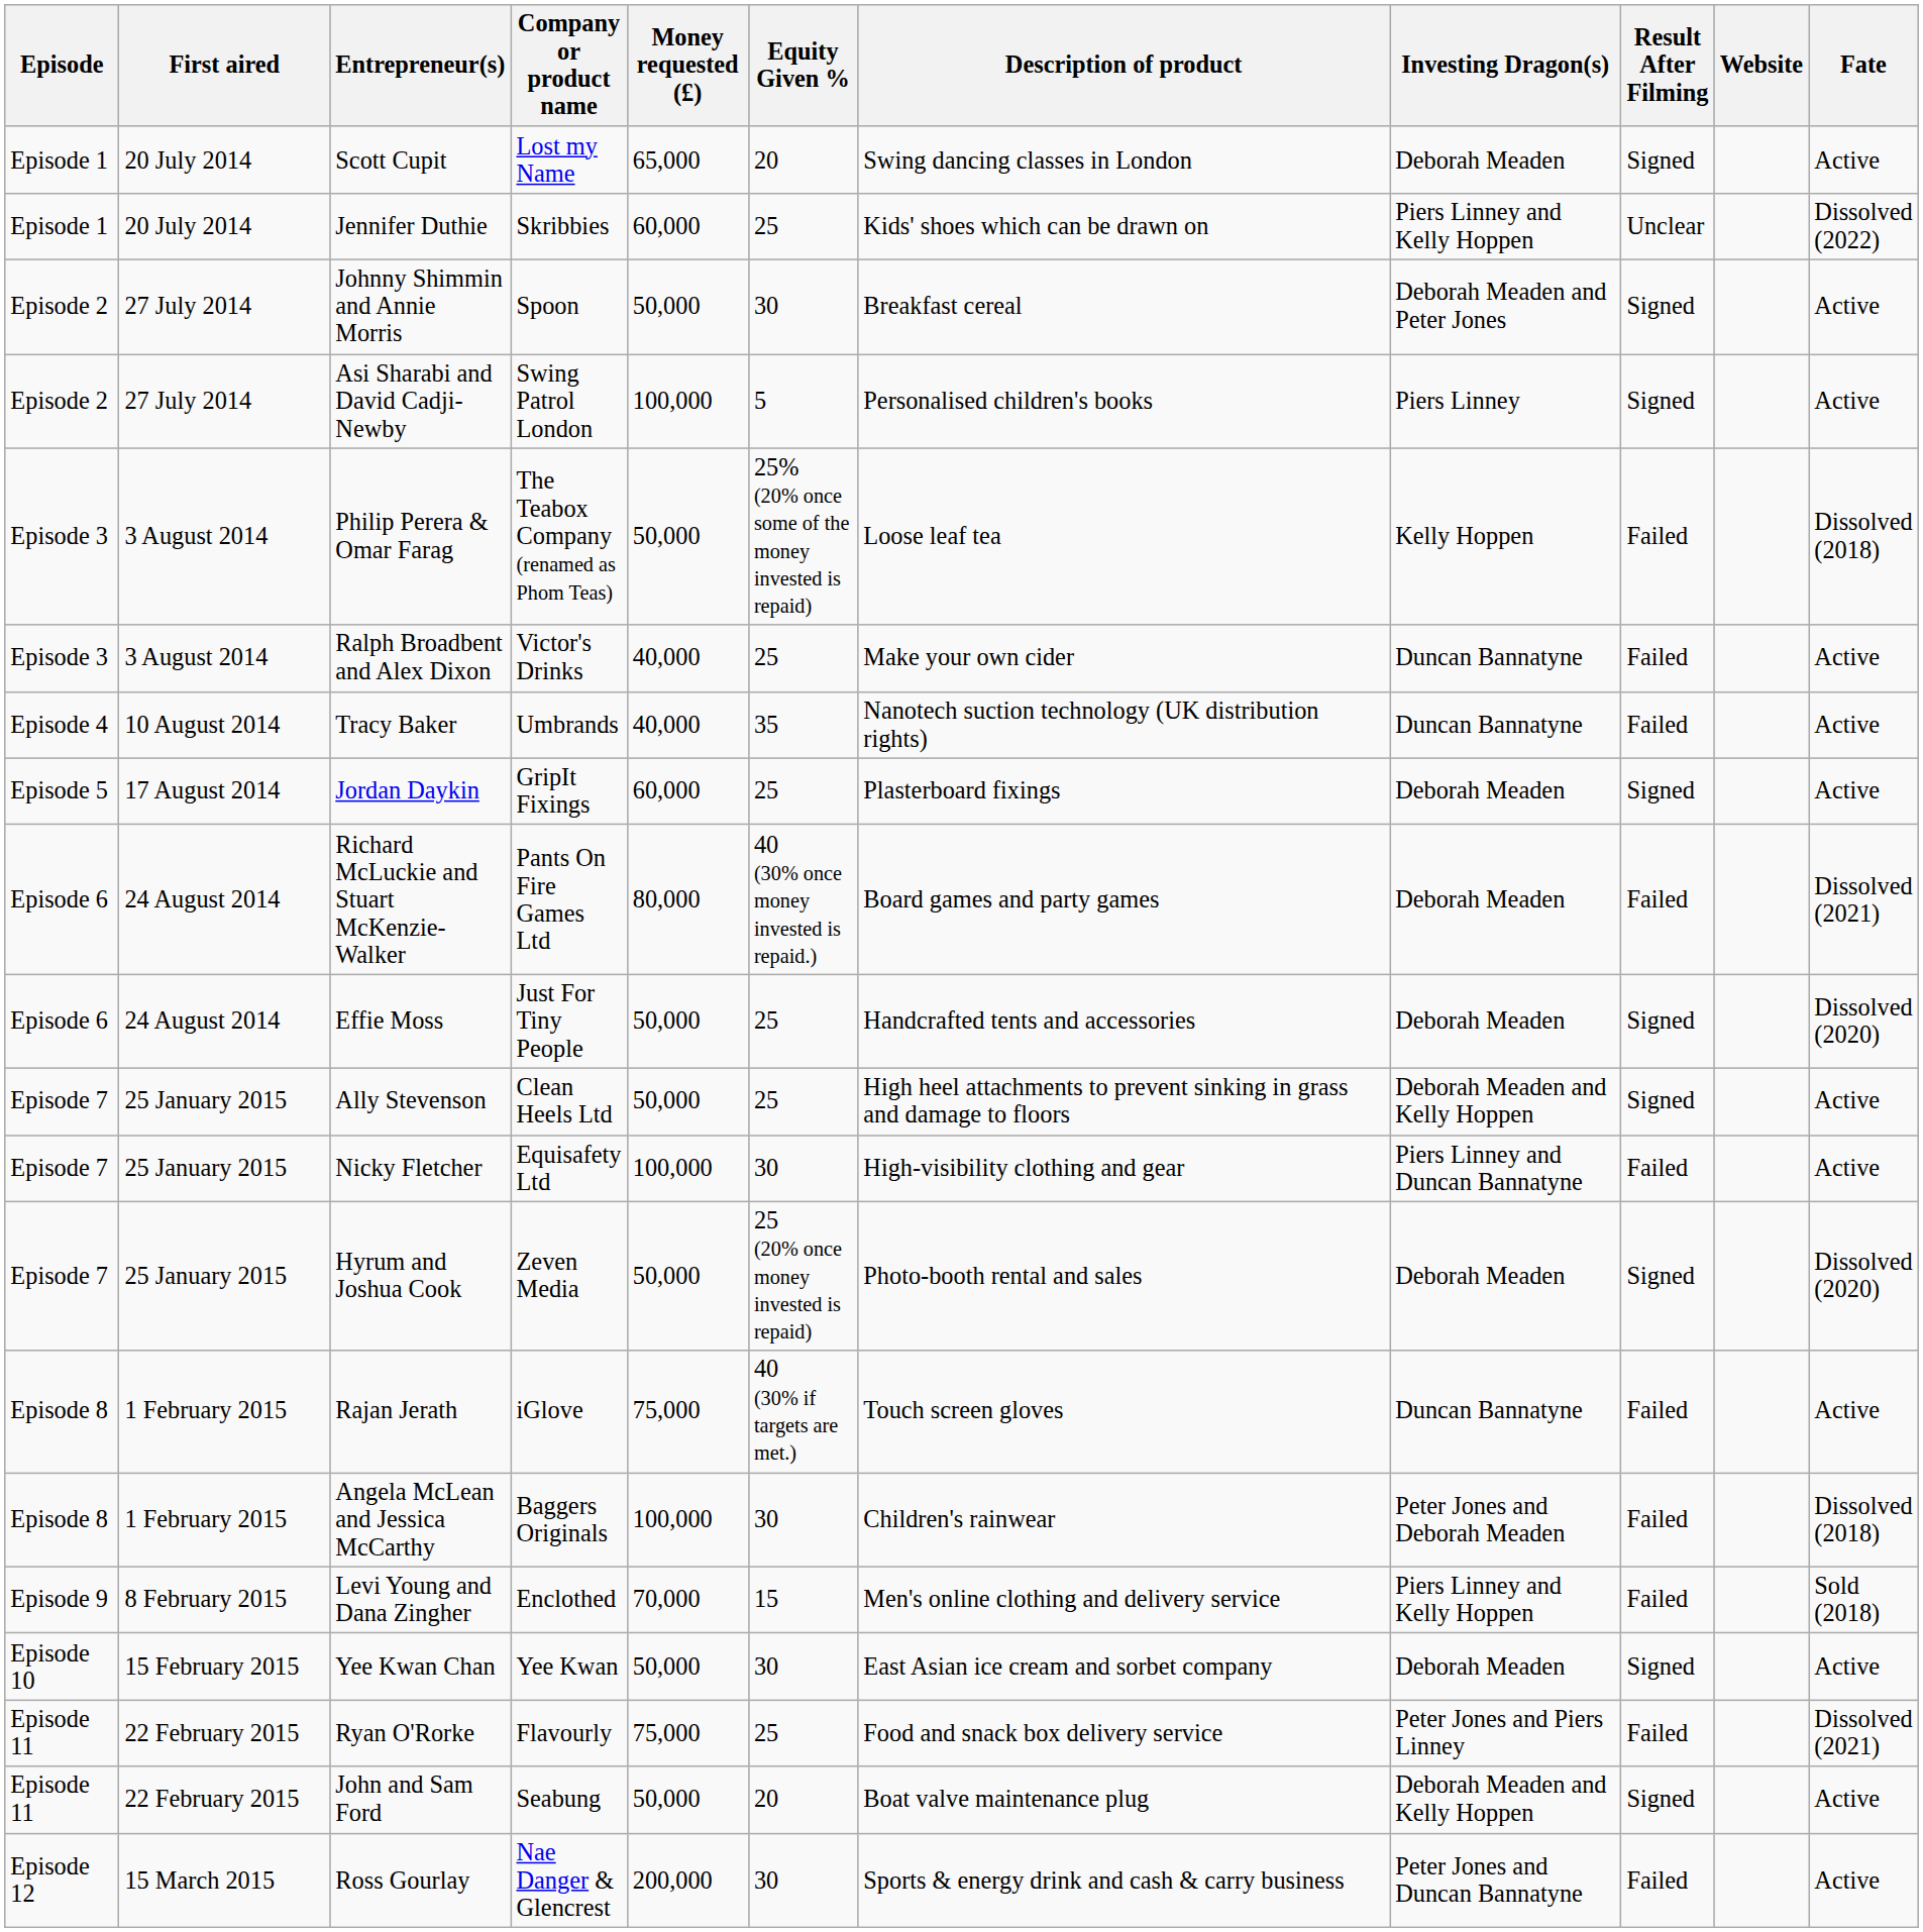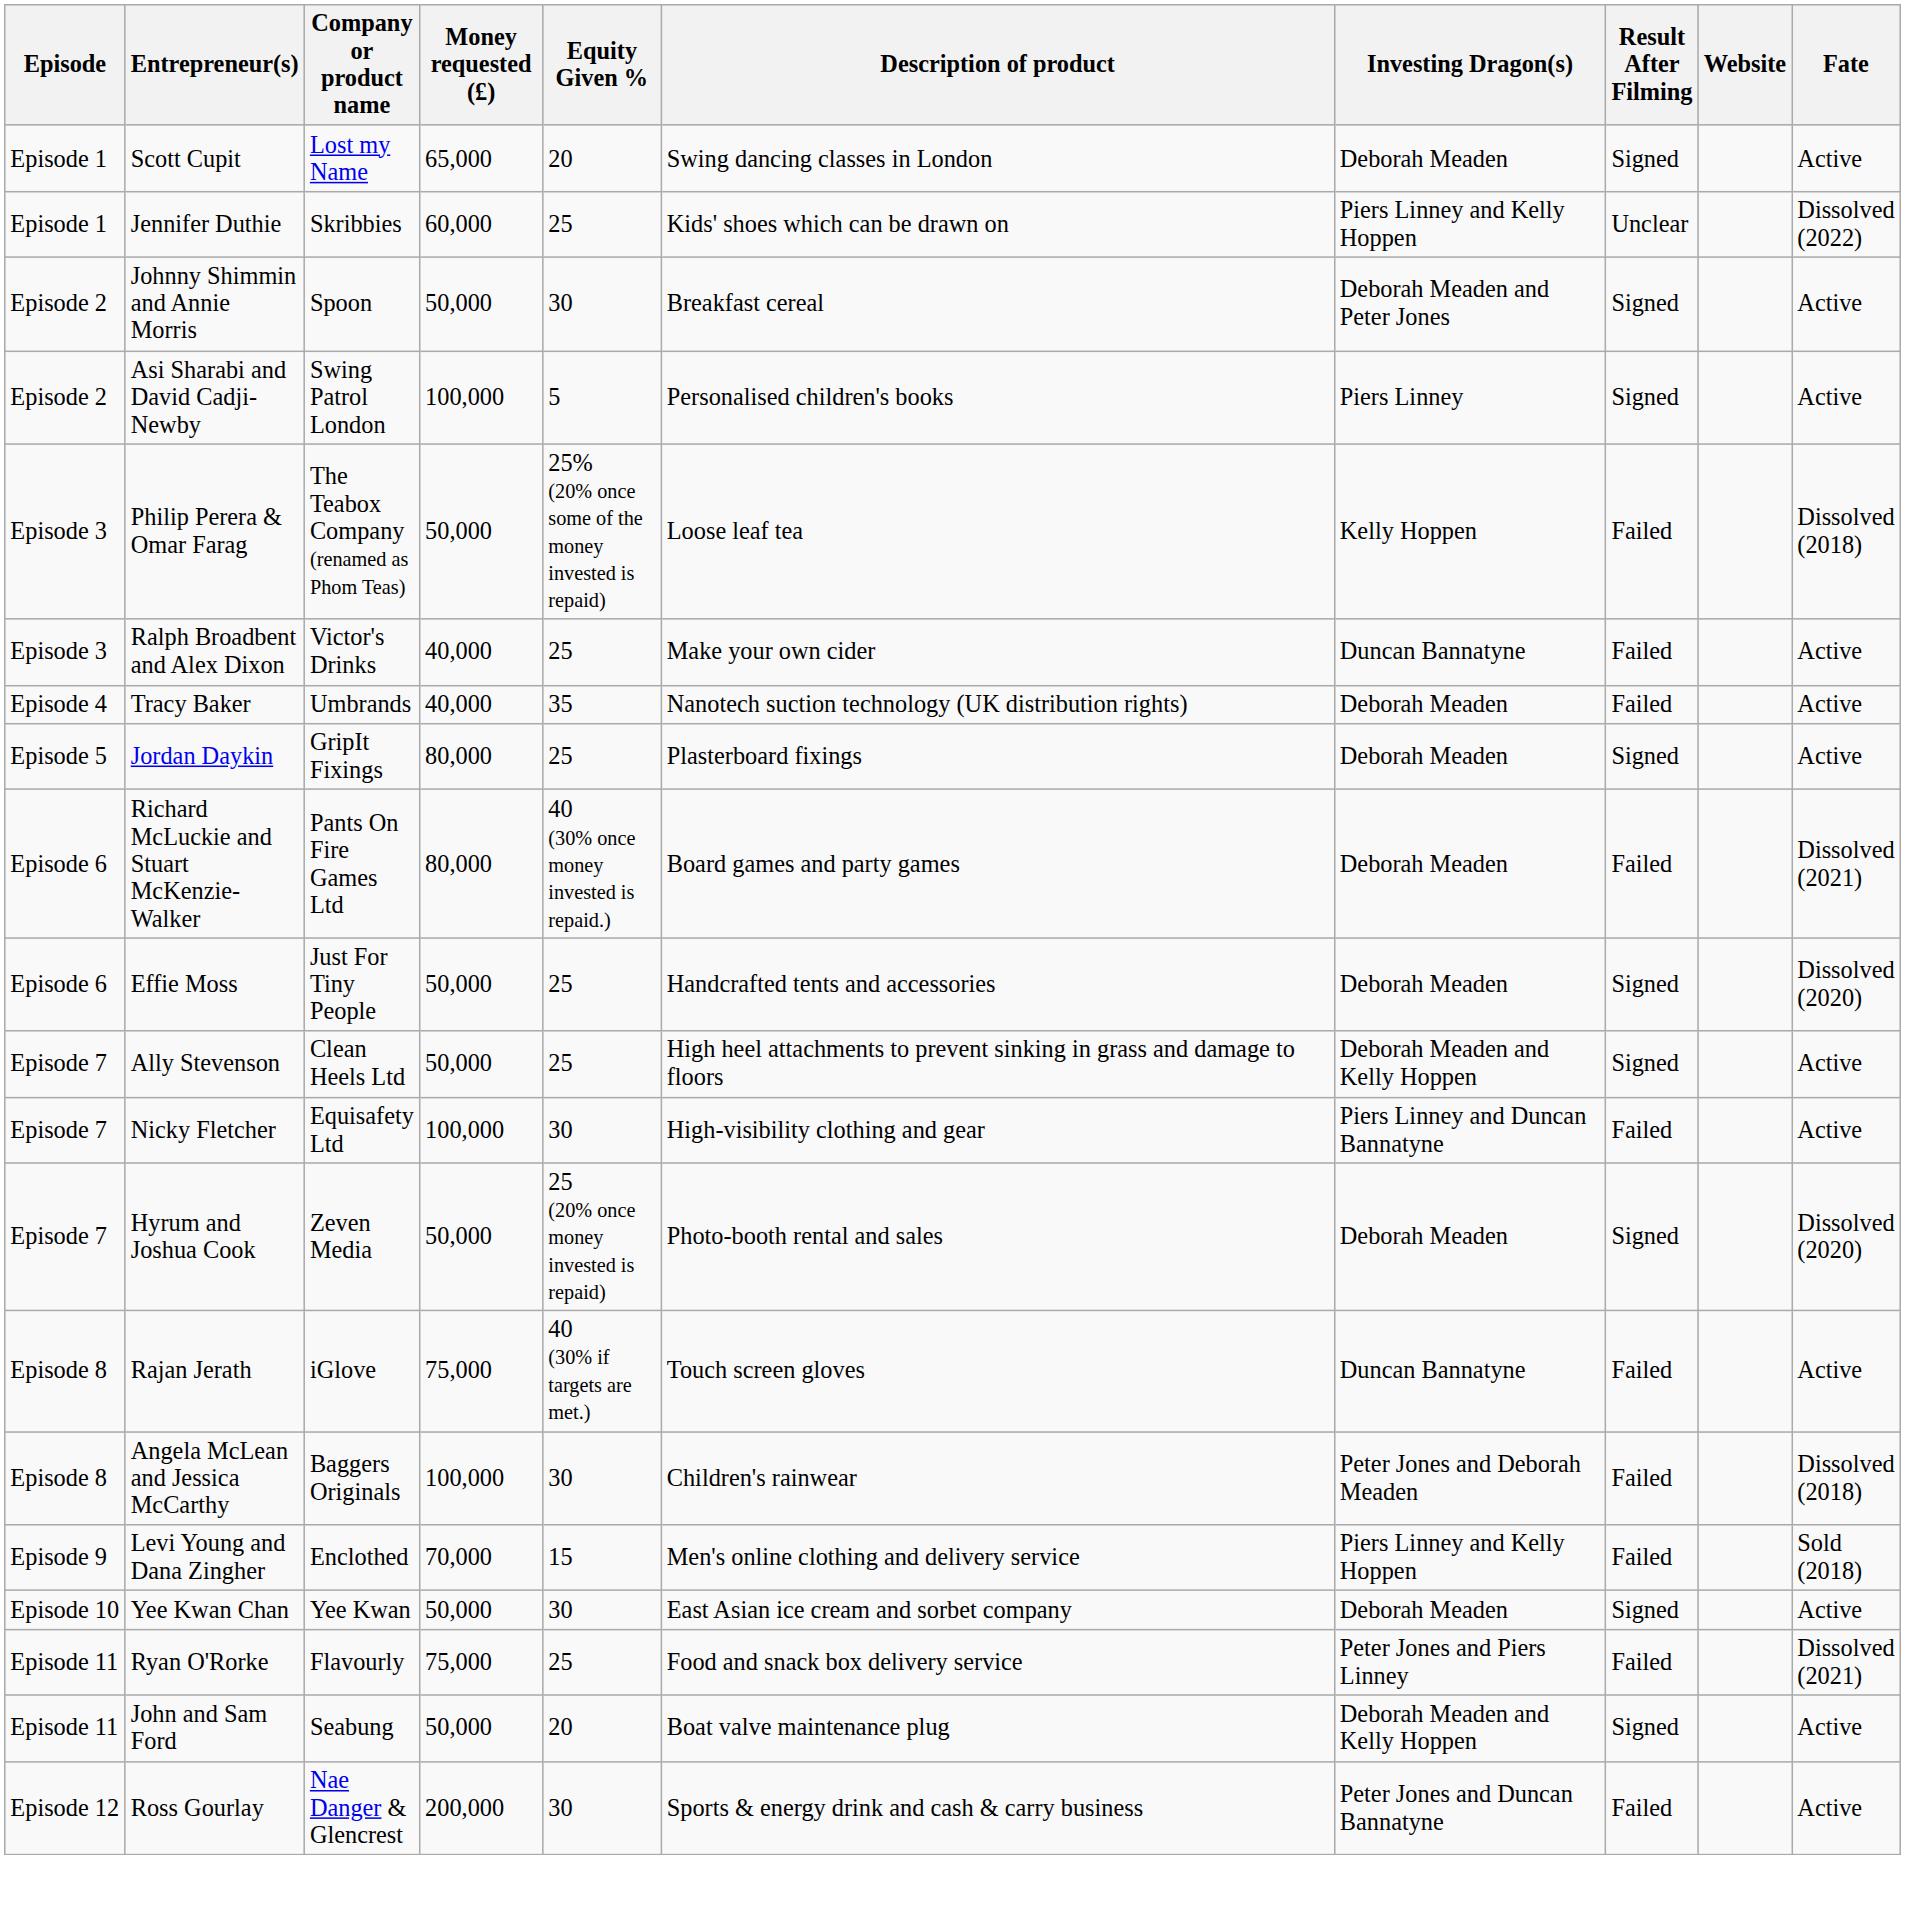 <table class="wikitable sortable">
 <tr>
 <th style="width:75px">Episode</th>
-<th style="width:175px">First aired</th>
 <th style="width:100px">Entrepreneur(s)</th>
 <th>Company or product name</th>
 <th style="width:75px">Money requested (£)</th>
 <th style="width:75px">Equity Given %</th>
 <th style="width:500px">Description of product</th>
 <th style="width:190px">Investing Dragon(s)</th>
 <th>Result After Filming</th>
 <th>Website</th>
 <th>Fate</th>
 </tr>
 <tr>
 <td>Episode 1</td>
-<td>20 July 2014</td>
 <td>Scott Cupit</td>
 <td><a href='#'>Lost my Name</a></td>
 <td>65,000</td>
 <td>20</td>
 <td>Swing dancing classes in London</td>
 <td>Deborah Meaden</td>
 <td>Signed</td>
 <td></td>
 <td>Active </td>
 </tr>
 <tr>
 <td>Episode 1</td>
-<td>20 July 2014</td>
 <td>Jennifer Duthie</td>
 <td>Skribbies</td>
 <td>60,000</td>
 <td>25</td>
 <td>Kids' shoes which can be drawn on</td>
 <td>Piers Linney and Kelly Hoppen</td>
 <td>Unclear </td>
 <td></td>
 <td>Dissolved (2022) </td>
 </tr>
 <tr>
 <td>Episode 2</td>
-<td>27 July 2014</td>
 <td>Johnny Shimmin and Annie Morris</td>
 <td>Spoon</td>
 <td>50,000</td>
 <td>30</td>
 <td>Breakfast cereal</td>
 <td>Deborah Meaden and Peter Jones</td>
 <td>Signed </td>
 <td></td>
 <td>Active </td>
 </tr>
 <tr>
 <td>Episode 2</td>
-<td>27 July 2014</td>
 <td>Asi Sharabi and David Cadji-Newby</td>
 <td>Swing Patrol London</td>
 <td>100,000</td>
 <td>5</td>
 <td>Personalised children's books</td>
 <td>Piers Linney</td>
 <td>Signed </td>
 <td></td>
 <td>Active </td>
 </tr>
 <tr>
 <td>Episode 3</td>
-<td>3 August 2014</td>
 <td>Philip Perera & Omar Farag</td>
 <td>The Teabox Company <br><small>(renamed as Phom Teas)</small></td>
 <td>50,000</td>
 <td>25% <br><small>(20% once some of the money invested is repaid)</small></td>
 <td>Loose leaf tea</td>
 <td>Kelly Hoppen</td>
 <td>Failed </td>
 <td></td>
 <td>Dissolved (2018) </td>
 </tr>
 <tr>
 <td>Episode 3</td>
-<td>3 August 2014</td>
 <td>Ralph Broadbent and Alex Dixon</td>
 <td>Victor's Drinks</td>
 <td>40,000</td>
 <td>25</td>
 <td>Make your own cider</td>
 <td>Duncan Bannatyne</td>
 <td>Failed </td>
 <td></td>
 <td>Active </td>
 </tr>
 <tr>
 <td>Episode 4</td>
-<td>10 August 2014</td>
 <td>Tracy Baker</td>
 <td>Umbrands</td>
 <td>40,000</td>
 <td>35</td>
 <td>Nanotech suction technology (UK distribution rights)</td>
-<td>Duncan Bannatyne</td>
+<td>Deborah Meaden</td>
 <td>Failed </td>
 <td></td>
 <td>Active </td>
 </tr>
 <tr>
 <td>Episode 5</td>
-<td>17 August 2014</td>
 <td><a href='#'>Jordan Daykin</a></td>
 <td>GripIt Fixings</td>
-<td>60,000</td>
+<td>80,000</td>
 <td>25</td>
 <td>Plasterboard fixings</td>
 <td>Deborah Meaden</td>
 <td>Signed</td>
 <td></td>
 <td>Active </td>
 </tr>
 <tr>
 <td>Episode 6</td>
-<td>24 August 2014</td>
 <td>Richard McLuckie and Stuart McKenzie-Walker</td>
 <td>Pants On Fire Games Ltd</td>
 <td>80,000</td>
 <td>40 <br><small>(30% once money invested is repaid.)</small></td>
 <td>Board games and party games</td>
 <td>Deborah Meaden</td>
 <td>Failed </td>
 <td></td>
 <td>Dissolved (2021) </td>
 </tr>
 <tr>
 <td>Episode 6</td>
-<td>24 August 2014</td>
 <td>Effie Moss</td>
 <td>Just For Tiny People</td>
 <td>50,000</td>
 <td>25</td>
 <td>Handcrafted tents and accessories</td>
 <td>Deborah Meaden</td>
 <td>Signed </td>
 <td></td>
 <td>Dissolved (2020) </td>
 </tr>
 <tr>
 <td>Episode 7</td>
-<td>25 January 2015</td>
 <td>Ally Stevenson</td>
 <td>Clean Heels Ltd</td>
 <td>50,000</td>
 <td>25</td>
 <td>High heel attachments to prevent sinking in grass and damage to floors</td>
 <td>Deborah Meaden and Kelly Hoppen</td>
 <td>Signed</td>
 <td></td>
 <td>Active </td>
 </tr>
 <tr>
 <td>Episode 7</td>
-<td>25 January 2015</td>
 <td>Nicky Fletcher</td>
 <td>Equisafety Ltd</td>
 <td>100,000</td>
 <td>30</td>
 <td>High-visibility clothing and gear</td>
 <td>Piers Linney and Duncan Bannatyne</td>
 <td>Failed </td>
 <td></td>
 <td>Active </td>
 </tr>
 <tr>
 <td>Episode 7</td>
-<td>25 January 2015</td>
 <td>Hyrum and Joshua Cook</td>
 <td>Zeven Media</td>
 <td>50,000</td>
 <td>25 <br><small>(20% once money invested is repaid)</small></td>
 <td>Photo-booth rental and sales</td>
 <td>Deborah Meaden</td>
 <td>Signed </td>
 <td></td>
 <td>Dissolved (2020) </td>
 </tr>
 <tr>
 <td>Episode 8</td>
-<td>1 February 2015</td>
 <td>Rajan Jerath</td>
 <td>iGlove</td>
 <td>75,000</td>
 <td>40 <br><small>(30% if targets are met.)</small></td>
 <td>Touch screen gloves</td>
 <td>Duncan Bannatyne</td>
 <td>Failed </td>
 <td></td>
 <td>Active </td>
 </tr>
 <tr>
 <td>Episode 8</td>
-<td>1 February 2015</td>
 <td>Angela McLean and Jessica McCarthy</td>
 <td>Baggers Originals</td>
 <td>100,000</td>
 <td>30</td>
 <td>Children's rainwear</td>
 <td>Peter Jones and Deborah Meaden</td>
 <td>Failed </td>
 <td></td>
 <td>Dissolved (2018) </td>
 </tr>
 <tr>
 <td>Episode 9</td>
-<td>8 February 2015</td>
 <td>Levi Young and Dana Zingher</td>
 <td>Enclothed</td>
 <td>70,000</td>
 <td>15</td>
 <td>Men's online clothing and delivery service</td>
 <td>Piers Linney and Kelly Hoppen</td>
 <td>Failed </td>
 <td></td>
 <td>Sold (2018) </td>
 </tr>
 <tr>
 <td>Episode 10</td>
-<td>15 February 2015</td>
 <td>Yee Kwan Chan</td>
 <td>Yee Kwan</td>
 <td>50,000</td>
 <td>30</td>
 <td>East Asian ice cream and sorbet company</td>
 <td>Deborah Meaden</td>
 <td>Signed</td>
 <td></td>
 <td>Active </td>
 </tr>
 <tr>
 <td>Episode 11</td>
-<td>22 February 2015</td>
 <td>Ryan O'Rorke</td>
 <td>Flavourly</td>
 <td>75,000</td>
 <td>25</td>
 <td>Food and snack box delivery service</td>
 <td>Peter Jones and Piers Linney</td>
 <td>Failed </td>
 <td></td>
 <td>Dissolved (2021) </td>
 </tr>
 <tr>
 <td>Episode 11</td>
-<td>22 February 2015</td>
 <td>John and Sam Ford</td>
 <td>Seabung</td>
 <td>50,000</td>
 <td>20</td>
 <td>Boat valve maintenance plug</td>
 <td>Deborah Meaden and Kelly Hoppen</td>
 <td>Signed</td>
 <td></td>
 <td>Active </td>
 </tr>
 <tr>
 <td>Episode 12</td>
-<td>15 March 2015</td>
 <td>Ross Gourlay</td>
 <td><a href='#'>Nae Danger</a> & Glencrest</td>
 <td>200,000</td>
 <td>30</td>
 <td>Sports & energy drink and cash & carry business</td>
 <td>Peter Jones and Duncan Bannatyne</td>
 <td>Failed </td>
 <td></td>
 <td>Active </td>
 </tr>
 </table>
